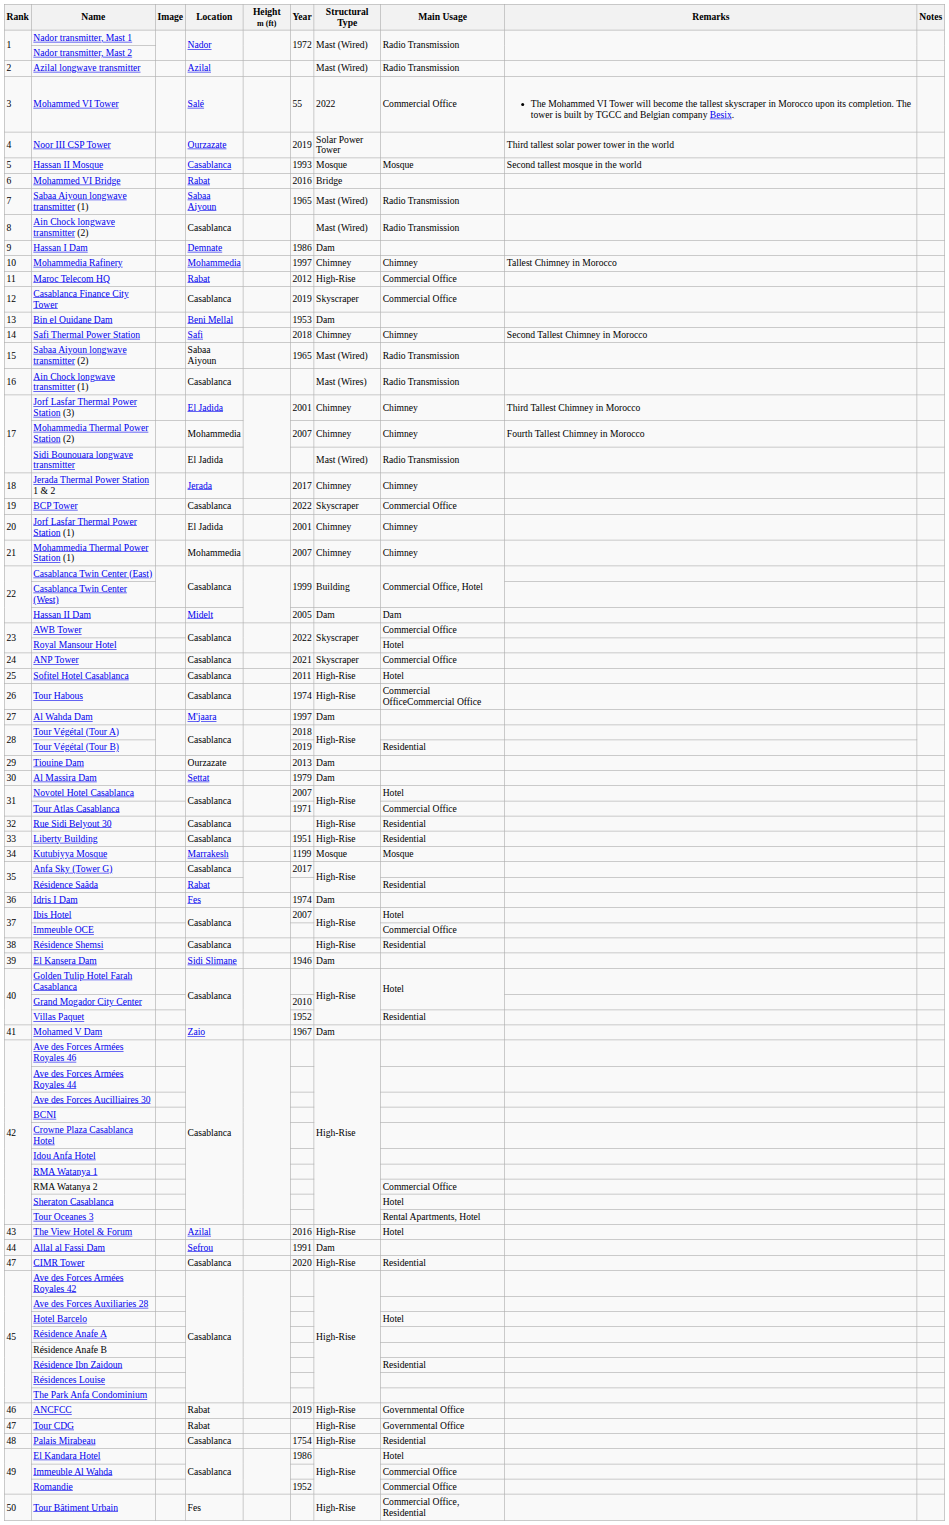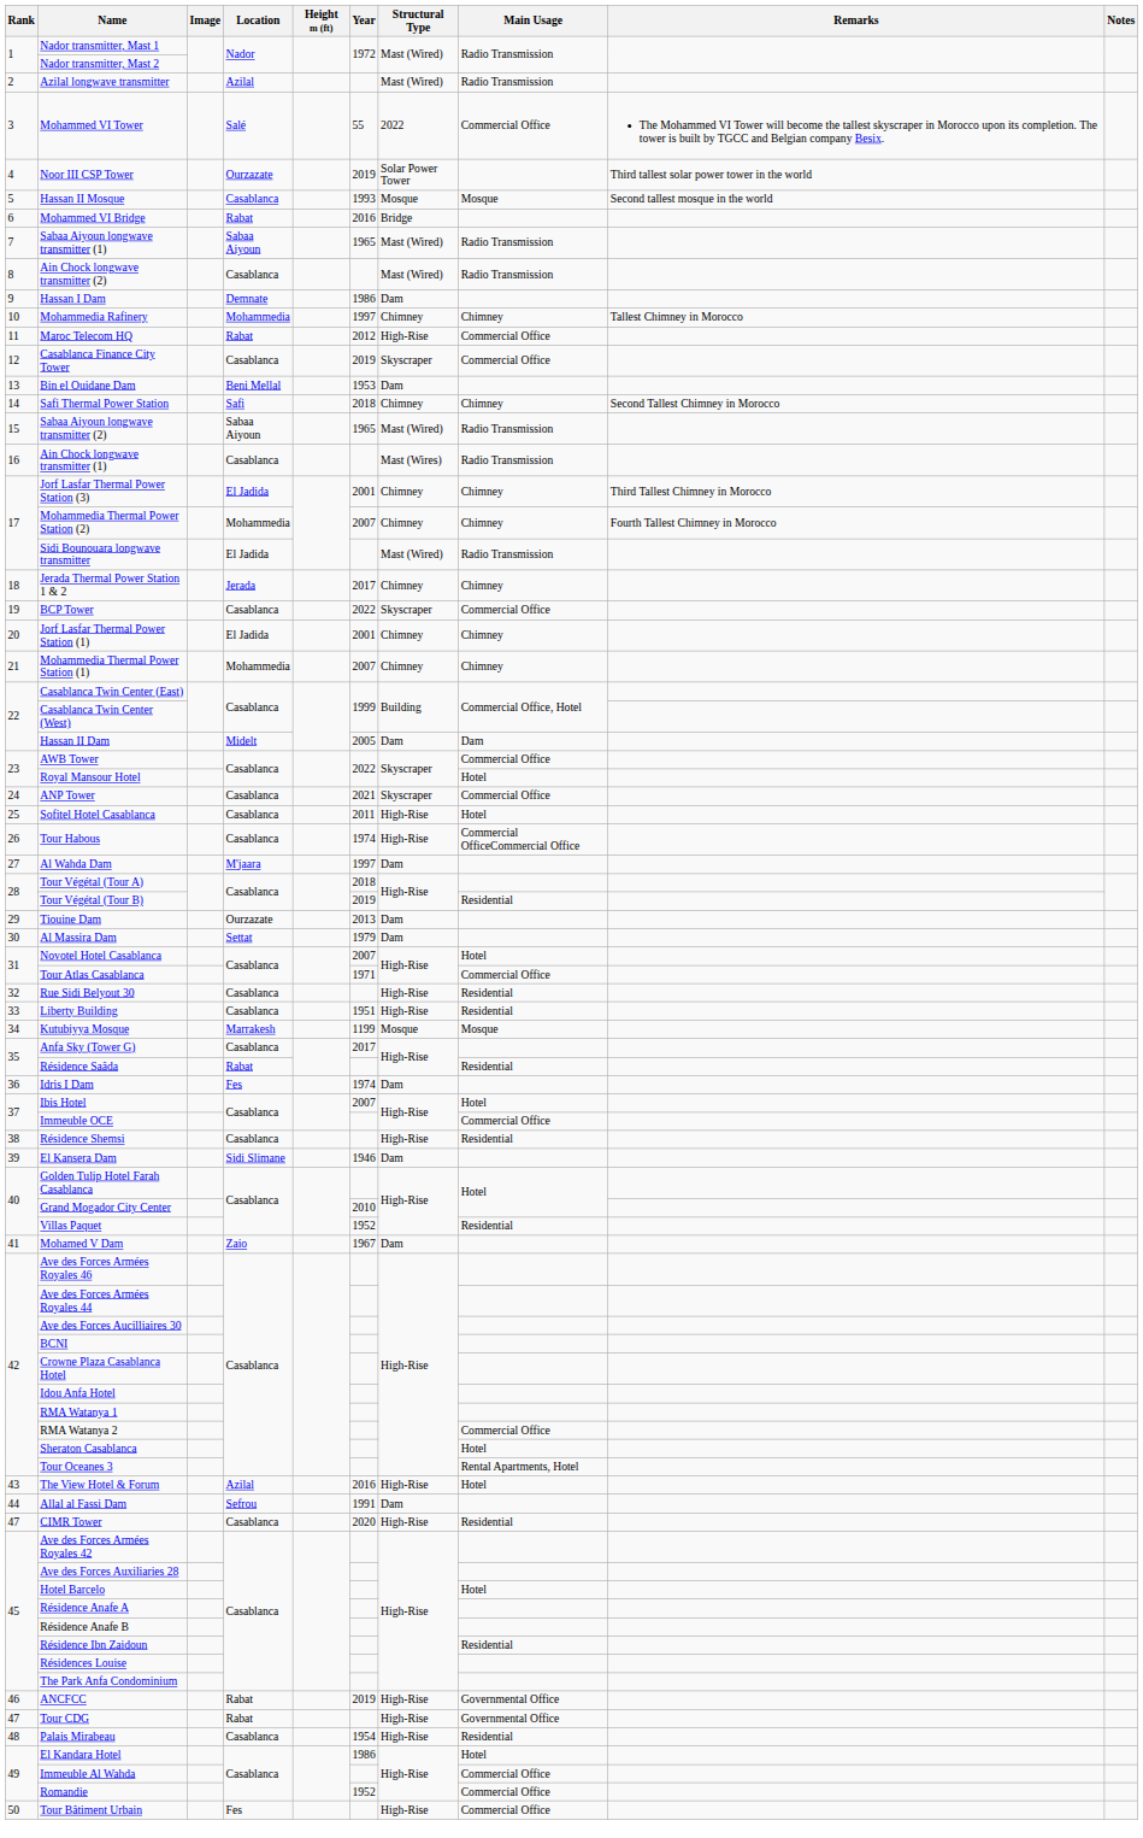 <table class="wikitable sortable">
 <tr>
 <th scope="col">Rank</th>
 <th scope="col">Name</th>
 <th scope="col">Image</th>
 <th scope="col">Location</th>
 <th style="width:71px;">Height<br><small>m (ft)</small></th>
 <th>Year</th>
 <th scope="col">Structural Type</th>
 <th>Main Usage</th>
 <th scope="col">Remarks</th>
 <th class="unsortable">Notes</th>
 </tr>
 <tr>
 <td rowspan="2">1</td>
 <td><a href='#'>Nador transmitter, Mast 1</a></td>
 <td rowspan="2"></td>
 <td rowspan="2"><a href='#'>Nador</a></td>
 <td rowspan="2"></td>
 <td rowspan="2">1972</td>
 <td rowspan="2">Mast (Wired)</td>
 <td rowspan="2">Radio Transmission</td>
 <td rowspan="2"></td>
 <td rowspan="2"></td>
 </tr>
 <tr>
 <td><a href='#'>Nador transmitter, Mast 2</a></td>
 </tr>
 <tr>
 <td>2</td>
 <td><a href='#'>Azilal longwave transmitter</a></td>
 <td></td>
 <td><a href='#'>Azilal</a></td>
 <td></td>
 <td></td>
 <td>Mast (Wired)</td>
 <td>Radio Transmission</td>
 <td></td>
 <td></td>
 </tr>
 <tr>
 <td>3</td>
 <td><a href='#'>Mohammed VI Tower</a></td>
 <td></td>
 <td><a href='#'>Salé</a></td>
 <td></td>
 <td>55</td>
 <td>2022</td>
 <td>Commercial Office</td>
 <td><br><ul><li>The Mohammed VI Tower will become the tallest skyscraper in Morocco upon its completion. The tower is built by TGCC and Belgian company <a href='#'>Besix</a>.</li></ul></td>
 <td></td>
 </tr>
 <tr>
 <td>4</td>
 <td><a href='#'>Noor III CSP Tower</a></td>
 <td></td>
 <td><a href='#'>Ourzazate</a></td>
 <td></td>
 <td>2019</td>
 <td>Solar Power Tower</td>
 <td></td>
 <td>Third tallest solar power tower in the world</td>
 <td></td>
 </tr>
 <tr>
 <td>5</td>
 <td><a href='#'>Hassan II Mosque</a></td>
 <td></td>
 <td><a href='#'>Casablanca</a></td>
 <td></td>
 <td>1993</td>
 <td>Mosque</td>
 <td>Mosque</td>
 <td>Second tallest mosque in the world</td>
 <td></td>
 </tr>
 <tr>
 <td>6</td>
 <td><a href='#'>Mohammed VI Bridge</a></td>
 <td></td>
 <td><a href='#'>Rabat</a></td>
 <td></td>
 <td>2016</td>
 <td>Bridge</td>
 <td></td>
 <td></td>
 <td></td>
 </tr>
 <tr>
 <td>7</td>
 <td><a href='#'>Sabaa Aiyoun longwave transmitter</a> (1)</td>
 <td></td>
 <td><a href='#'>Sabaa Aiyoun</a></td>
 <td></td>
 <td>1965</td>
 <td>Mast (Wired)</td>
 <td>Radio Transmission</td>
 <td></td>
 <td></td>
 </tr>
 <tr>
 <td>8</td>
 <td><a href='#'>Ain Chock longwave transmitter</a> (2)</td>
 <td></td>
 <td>Casablanca</td>
 <td></td>
 <td></td>
 <td>Mast (Wired)</td>
 <td>Radio Transmission</td>
 <td></td>
 <td></td>
 </tr>
 <tr>
 <td>9</td>
 <td><a href='#'>Hassan I Dam</a></td>
 <td></td>
 <td><a href='#'>Demnate</a></td>
 <td></td>
 <td>1986</td>
 <td>Dam</td>
 <td></td>
 <td></td>
 <td></td>
 </tr>
 <tr>
 <td>10</td>
 <td><a href='#'>Mohammedia Rafinery</a></td>
 <td></td>
 <td><a href='#'>Mohammedia</a></td>
 <td></td>
 <td>1997</td>
 <td>Chimney</td>
 <td>Chimney</td>
 <td>Tallest Chimney in Morocco</td>
 <td></td>
 </tr>
 <tr>
 <td>11</td>
 <td><a href='#'>Maroc Telecom HQ</a></td>
 <td></td>
 <td><a href='#'>Rabat</a></td>
 <td></td>
 <td>2012</td>
 <td>High-Rise</td>
 <td>Commercial Office</td>
 <td></td>
 <td></td>
 </tr>
 <tr>
 <td>12</td>
 <td><a href='#'>Casablanca Finance City Tower</a></td>
 <td></td>
 <td>Casablanca</td>
 <td></td>
 <td>2019</td>
 <td>Skyscraper</td>
 <td>Commercial Office</td>
 <td></td>
 <td></td>
 </tr>
 <tr>
 <td>13</td>
 <td><a href='#'>Bin el Ouidane Dam</a></td>
 <td></td>
 <td><a href='#'>Beni Mellal</a></td>
 <td></td>
 <td>1953</td>
 <td>Dam</td>
 <td></td>
 <td></td>
 <td></td>
 </tr>
 <tr>
 <td>14</td>
 <td><a href='#'>Safi Thermal Power Station</a></td>
 <td></td>
 <td><a href='#'>Safi</a></td>
 <td></td>
 <td>2018</td>
 <td>Chimney</td>
 <td>Chimney</td>
 <td>Second Tallest Chimney in Morocco</td>
 <td></td>
 </tr>
 <tr>
 <td>15</td>
 <td><a href='#'>Sabaa Aiyoun longwave transmitter</a> (2)</td>
 <td></td>
 <td>Sabaa Aiyoun</td>
 <td></td>
 <td>1965</td>
 <td>Mast (Wired)</td>
 <td>Radio Transmission</td>
 <td></td>
 <td></td>
 </tr>
 <tr>
 <td>16</td>
 <td><a href='#'>Ain Chock longwave transmitter</a> (1)</td>
 <td></td>
 <td>Casablanca</td>
 <td></td>
 <td></td>
 <td>Mast (Wires)</td>
 <td>Radio Transmission</td>
 <td></td>
 <td></td>
 </tr>
 <tr>
 <td rowspan="3">17</td>
 <td><a href='#'>Jorf Lasfar Thermal Power Station</a> (3)</td>
 <td></td>
 <td><a href='#'>El Jadida</a></td>
 <td rowspan="3"></td>
 <td>2001</td>
 <td>Chimney</td>
 <td>Chimney</td>
 <td>Third Tallest Chimney in Morocco</td>
 <td></td>
 </tr>
 <tr>
 <td><a href='#'>Mohammedia Thermal Power Station</a> (2)</td>
 <td></td>
 <td>Mohammedia</td>
 <td>2007</td>
 <td>Chimney</td>
 <td>Chimney</td>
 <td>Fourth Tallest Chimney in Morocco</td>
 <td></td>
 </tr>
 <tr>
 <td><a href='#'>Sidi Bounouara longwave transmitter</a></td>
 <td></td>
 <td>El Jadida</td>
 <td></td>
 <td>Mast (Wired)</td>
 <td>Radio Transmission</td>
 <td></td>
 <td></td>
 </tr>
 <tr>
 <td>18</td>
 <td><a href='#'>Jerada Thermal Power Station</a> 1 & 2</td>
 <td></td>
 <td><a href='#'>Jerada</a></td>
 <td></td>
 <td>2017</td>
 <td>Chimney</td>
 <td>Chimney</td>
 <td></td>
 <td></td>
 </tr>
 <tr>
 <td>19</td>
 <td><a href='#'>BCP Tower</a></td>
 <td></td>
 <td>Casablanca</td>
 <td></td>
 <td>2022</td>
 <td>Skyscraper</td>
 <td>Commercial Office</td>
 <td></td>
 <td></td>
 </tr>
 <tr>
 <td>20</td>
 <td><a href='#'>Jorf Lasfar Thermal Power Station</a> (1)</td>
 <td></td>
 <td>El Jadida</td>
 <td></td>
 <td>2001</td>
 <td>Chimney</td>
 <td>Chimney</td>
 <td></td>
 <td></td>
 </tr>
 <tr>
 <td>21</td>
 <td><a href='#'>Mohammedia Thermal Power Station</a> (1)</td>
 <td></td>
 <td>Mohammedia</td>
 <td></td>
 <td>2007</td>
 <td>Chimney</td>
 <td>Chimney</td>
 <td></td>
 <td></td>
 </tr>
 <tr>
 <td rowspan="3">22</td>
 <td><a href='#'>Casablanca Twin Center (East)</a></td>
 <td rowspan="2"></td>
 <td rowspan="2">Casablanca</td>
 <td rowspan="3"></td>
 <td rowspan="2">1999</td>
 <td rowspan="2">Building</td>
 <td rowspan="2">Commercial Office, Hotel</td>
 <td></td>
 <td></td>
 </tr>
 <tr>
 <td><a href='#'>Casablanca Twin Center (West)</a></td>
 <td></td>
 <td></td>
 </tr>
 <tr>
 <td><a href='#'>Hassan II Dam</a></td>
 <td></td>
 <td><a href='#'>Midelt</a></td>
 <td>2005</td>
 <td>Dam</td>
 <td>Dam</td>
 <td></td>
 <td></td>
 </tr>
 <tr>
 <td rowspan="2">23</td>
 <td><a href='#'>AWB Tower</a></td>
 <td></td>
 <td rowspan="2">Casablanca</td>
 <td rowspan="2"></td>
 <td rowspan="2">2022</td>
 <td rowspan="2">Skyscraper</td>
 <td>Commercial Office</td>
 <td></td>
 <td></td>
 </tr>
 <tr>
 <td><a href='#'>Royal Mansour Hotel</a></td>
 <td></td>
 <td>Hotel</td>
 <td></td>
 <td></td>
 </tr>
 <tr>
 <td>24</td>
 <td><a href='#'>ANP Tower</a></td>
 <td></td>
 <td>Casablanca</td>
 <td></td>
 <td>2021</td>
 <td>Skyscraper</td>
 <td>Commercial Office</td>
 <td></td>
 <td></td>
 </tr>
 <tr>
 <td>25</td>
 <td><a href='#'>Sofitel Hotel Casablanca</a></td>
 <td></td>
 <td>Casablanca</td>
 <td></td>
 <td>2011</td>
 <td>High-Rise</td>
 <td>Hotel</td>
 <td></td>
 <td></td>
 </tr>
 <tr>
 <td>26</td>
 <td><a href='#'>Tour Habous</a></td>
 <td></td>
 <td>Casablanca</td>
 <td></td>
 <td>1974</td>
 <td>High-Rise</td>
 <td>Commercial OfficeCommercial Office</td>
 <td></td>
 <td></td>
 </tr>
 <tr>
 <td>27</td>
 <td><a href='#'>Al Wahda Dam</a></td>
 <td></td>
 <td><a href='#'>M'jaara</a></td>
 <td></td>
 <td>1997</td>
 <td>Dam</td>
 <td></td>
 <td></td>
 <td></td>
 </tr>
 <tr>
 <td rowspan="2">28</td>
 <td><a href='#'>Tour Végétal (Tour A)</a></td>
 <td rowspan="2"></td>
 <td rowspan="2">Casablanca</td>
 <td rowspan="2"></td>
 <td>2018</td>
 <td rowspan="2">High-Rise</td>
 <td></td>
 <td></td>
 <td rowspan="2"></td>
 </tr>
 <tr>
 <td><a href='#'>Tour Végétal (Tour B)</a></td>
 <td>2019</td>
 <td>Residential</td>
 <td></td>
 </tr>
 <tr>
 <td>29</td>
 <td><a href='#'>Tiouine Dam</a></td>
 <td></td>
 <td>Ourzazate</td>
 <td></td>
 <td>2013</td>
 <td>Dam</td>
 <td></td>
 <td></td>
 <td></td>
 </tr>
 <tr>
 <td>30</td>
 <td><a href='#'>Al Massira Dam</a></td>
 <td></td>
 <td><a href='#'>Settat</a></td>
 <td></td>
 <td>1979</td>
 <td>Dam</td>
 <td></td>
 <td></td>
 <td></td>
 </tr>
 <tr>
 <td rowspan="2">31</td>
 <td><a href='#'>Novotel Hotel Casablanca</a></td>
 <td></td>
 <td rowspan="2">Casablanca</td>
 <td rowspan="2"></td>
 <td>2007</td>
 <td rowspan="2">High-Rise</td>
 <td>Hotel</td>
 <td></td>
 <td></td>
 </tr>
 <tr>
 <td><a href='#'>Tour Atlas Casablanca</a></td>
 <td></td>
 <td>1971</td>
 <td>Commercial Office</td>
 <td></td>
 <td></td>
 </tr>
 <tr>
 <td>32</td>
 <td><a href='#'>Rue Sidi Belyout 30</a></td>
 <td></td>
 <td>Casablanca</td>
 <td></td>
 <td></td>
 <td>High-Rise</td>
 <td>Residential</td>
 <td></td>
 <td></td>
 </tr>
 <tr>
 <td>33</td>
 <td><a href='#'>Liberty Building</a></td>
 <td></td>
 <td>Casablanca</td>
 <td></td>
 <td>1951</td>
 <td>High-Rise</td>
 <td>Residential</td>
 <td></td>
 <td></td>
 </tr>
 <tr>
 <td>34</td>
 <td><a href='#'>Kutubiyya Mosque</a></td>
 <td></td>
 <td><a href='#'>Marrakesh</a></td>
 <td></td>
 <td>1199</td>
 <td>Mosque</td>
 <td>Mosque</td>
 <td></td>
 <td></td>
 </tr>
 <tr>
 <td rowspan="2">35</td>
 <td><a href='#'>Anfa Sky (Tower G)</a></td>
 <td></td>
 <td>Casablanca</td>
 <td rowspan="2"></td>
 <td>2017</td>
 <td rowspan="2">High-Rise</td>
 <td></td>
 <td></td>
 <td></td>
 </tr>
 <tr>
 <td><a href='#'>Résidence Saâda</a></td>
 <td></td>
 <td><a href='#'>Rabat</a></td>
 <td></td>
 <td>Residential</td>
 <td></td>
 <td></td>
 </tr>
 <tr>
 <td>36</td>
 <td><a href='#'>Idris I Dam</a></td>
 <td></td>
 <td><a href='#'>Fes</a></td>
 <td></td>
 <td>1974</td>
 <td>Dam</td>
 <td></td>
 <td></td>
 <td></td>
 </tr>
 <tr>
 <td rowspan="2">37</td>
 <td><a href='#'>Ibis Hotel</a></td>
 <td></td>
 <td rowspan="2">Casablanca</td>
 <td rowspan="2"></td>
 <td>2007</td>
 <td rowspan="2">High-Rise</td>
 <td>Hotel</td>
 <td></td>
 <td></td>
 </tr>
 <tr>
 <td><a href='#'>Immeuble OCE</a></td>
 <td></td>
 <td></td>
 <td>Commercial Office</td>
 <td></td>
 <td></td>
 </tr>
 <tr>
 <td>38</td>
 <td><a href='#'>Résidence Shemsi</a></td>
 <td></td>
 <td>Casablanca</td>
 <td></td>
 <td></td>
 <td>High-Rise</td>
 <td>Residential</td>
 <td></td>
 <td></td>
 </tr>
 <tr>
 <td>39</td>
 <td><a href='#'>El Kansera Dam</a></td>
 <td></td>
 <td><a href='#'>Sidi Slimane</a></td>
 <td></td>
 <td>1946</td>
 <td>Dam</td>
 <td></td>
 <td></td>
 <td></td>
 </tr>
 <tr>
 <td rowspan="3">40</td>
 <td><a href='#'>Golden Tulip Hotel Farah Casablanca</a></td>
 <td></td>
 <td rowspan="3">Casablanca</td>
 <td rowspan="3"></td>
 <td></td>
 <td rowspan="3">High-Rise</td>
 <td rowspan="2">Hotel</td>
 <td></td>
 <td></td>
 </tr>
 <tr>
 <td><a href='#'>Grand Mogador City Center</a></td>
 <td></td>
 <td>2010</td>
 <td></td>
 <td></td>
 </tr>
 <tr>
 <td><a href='#'>Villas Paquet</a></td>
 <td></td>
 <td>1952</td>
 <td>Residential</td>
 <td></td>
 <td></td>
 </tr>
 <tr>
 <td>41</td>
 <td><a href='#'>Mohamed V Dam</a></td>
 <td></td>
 <td><a href='#'>Zaio</a></td>
 <td></td>
 <td>1967</td>
 <td>Dam</td>
 <td></td>
 <td></td>
 <td></td>
 </tr>
 <tr>
 <td rowspan="10">42</td>
 <td><a href='#'>Ave des Forces Armées Royales 46</a></td>
 <td></td>
 <td rowspan="10">Casablanca</td>
 <td rowspan="10"></td>
 <td></td>
 <td rowspan="10">High-Rise</td>
 <td></td>
 <td></td>
 <td></td>
 </tr>
 <tr>
 <td><a href='#'>Ave des Forces Armées Royales 44</a></td>
 <td></td>
 <td></td>
 <td></td>
 <td></td>
 <td></td>
 </tr>
 <tr>
 <td><a href='#'>Ave des Forces Aucilliaires 30</a></td>
 <td></td>
 <td></td>
 <td></td>
 <td></td>
 <td></td>
 </tr>
 <tr>
 <td><a href='#'>BCNI</a></td>
 <td></td>
 <td></td>
 <td></td>
 <td></td>
 <td></td>
 </tr>
 <tr>
 <td><a href='#'>Crowne Plaza Casablanca Hotel</a></td>
 <td></td>
 <td></td>
 <td></td>
 <td></td>
 <td></td>
 </tr>
 <tr>
 <td><a href='#'>Idou Anfa Hotel</a></td>
 <td></td>
 <td></td>
 <td></td>
 <td></td>
 <td></td>
 </tr>
 <tr>
 <td><a href='#'>RMA Watanya 1</a></td>
 <td></td>
 <td></td>
 <td></td>
 <td></td>
 <td></td>
 </tr>
 <tr>
 <td>RMA Watanya 2</td>
 <td></td>
 <td></td>
 <td>Commercial Office</td>
 <td></td>
 <td></td>
 </tr>
 <tr>
 <td><a href='#'>Sheraton Casablanca</a></td>
 <td></td>
 <td></td>
 <td>Hotel</td>
 <td></td>
 <td></td>
 </tr>
 <tr>
 <td><a href='#'>Tour Oceanes 3</a></td>
 <td></td>
 <td></td>
 <td>Rental Apartments, Hotel</td>
 <td></td>
 <td></td>
 </tr>
 <tr>
 <td>43</td>
 <td><a href='#'>The View Hotel & Forum</a></td>
 <td></td>
 <td><a href='#'>Azilal</a></td>
 <td></td>
 <td>2016</td>
 <td>High-Rise</td>
 <td>Hotel</td>
 <td></td>
 <td></td>
 </tr>
 <tr>
 <td>44</td>
 <td><a href='#'>Allal al Fassi Dam</a></td>
 <td></td>
 <td><a href='#'>Sefrou</a></td>
 <td></td>
 <td>1991</td>
 <td>Dam</td>
 <td></td>
 <td></td>
 <td></td>
 </tr>
 <tr>
 <td>47</td>
 <td><a href='#'>CIMR Tower</a></td>
 <td></td>
 <td>Casablanca</td>
 <td></td>
 <td>2020</td>
 <td>High-Rise</td>
 <td>Residential</td>
 <td></td>
 <td></td>
 </tr>
 <tr>
 <td rowspan="8">45</td>
 <td><a href='#'>Ave des Forces Armées Royales 42</a></td>
 <td></td>
 <td rowspan="8">Casablanca</td>
 <td rowspan="8"></td>
 <td></td>
 <td rowspan="8">High-Rise</td>
 <td></td>
 <td></td>
 <td></td>
 </tr>
 <tr>
 <td><a href='#'>Ave des Forces Auxiliaries 28</a></td>
 <td></td>
 <td></td>
 <td></td>
 <td></td>
 <td></td>
 </tr>
 <tr>
 <td><a href='#'>Hotel Barcelo</a></td>
 <td></td>
 <td></td>
 <td>Hotel</td>
 <td></td>
 <td></td>
 </tr>
 <tr>
 <td><a href='#'>Résidence Anafe A</a></td>
 <td></td>
 <td></td>
 <td></td>
 <td></td>
 <td></td>
 </tr>
 <tr>
 <td>Résidence Anafe B</td>
 <td></td>
 <td></td>
 <td></td>
 <td></td>
 <td></td>
 </tr>
 <tr>
 <td><a href='#'>Résidence Ibn Zaidoun</a></td>
 <td></td>
 <td></td>
 <td>Residential</td>
 <td></td>
 <td></td>
 </tr>
 <tr>
 <td><a href='#'>Résidences Louise</a></td>
 <td></td>
 <td></td>
 <td></td>
 <td></td>
 <td></td>
 </tr>
 <tr>
 <td><a href='#'>The Park Anfa Condominium</a></td>
 <td></td>
 <td></td>
 <td></td>
 <td></td>
 <td></td>
 </tr>
 <tr>
 <td>46</td>
 <td><a href='#'>ANCFCC</a></td>
 <td></td>
 <td>Rabat</td>
 <td></td>
 <td>2019</td>
 <td>High-Rise</td>
 <td>Governmental Office</td>
 <td></td>
 <td></td>
 </tr>
 <tr>
 <td>47</td>
 <td><a href='#'>Tour CDG</a></td>
 <td></td>
 <td>Rabat</td>
 <td></td>
 <td></td>
 <td>High-Rise</td>
 <td>Governmental Office</td>
 <td></td>
 <td></td>
 </tr>
 <tr>
 <td>48</td>
 <td><a href='#'>Palais Mirabeau</a></td>
 <td></td>
 <td>Casablanca</td>
 <td></td>
-<td>1754</td>
+<td>1954</td>
 <td>High-Rise</td>
 <td>Residential</td>
 <td></td>
 <td></td>
 </tr>
 <tr>
 <td rowspan="3">49</td>
 <td><a href='#'>El Kandara Hotel</a></td>
 <td></td>
 <td rowspan="3">Casablanca</td>
 <td rowspan="3"></td>
 <td>1986</td>
 <td rowspan="3">High-Rise</td>
 <td>Hotel</td>
 <td></td>
 <td></td>
 </tr>
 <tr>
 <td><a href='#'>Immeuble Al Wahda</a></td>
 <td></td>
 <td></td>
 <td>Commercial Office</td>
 <td></td>
 <td></td>
 </tr>
 <tr>
 <td><a href='#'>Romandie</a></td>
 <td></td>
 <td>1952</td>
 <td>Commercial Office</td>
 <td></td>
 <td></td>
 </tr>
 <tr>
 <td>50</td>
 <td><a href='#'>Tour Bâtiment Urbain</a></td>
 <td></td>
 <td>Fes</td>
 <td></td>
 <td></td>
 <td>High-Rise</td>
-<td>Commercial Office, Residential</td>
+<td>Commercial Office</td>
 <td></td>
 <td></td>
 </tr>
 </table>
